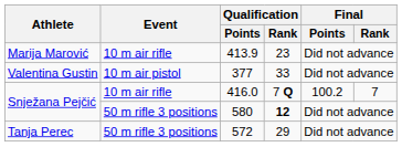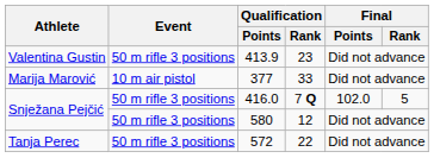 <table class="wikitable" style="font-size:90%">
 <tr>
 <th rowspan=2>Athlete</th>
 <th rowspan=2>Event</th>
 <th colspan=2>Qualification</th>
 <th colspan=2>Final</th>
 </tr>
 <tr style="font-size:95%">
 <th>Points</th>
 <th>Rank</th>
 <th>Points</th>
 <th>Rank</th>
 </tr>
 <tr align=center>
-<td align=left><a href='#'>Marija Marović</a></td>
-<td align=left><a href='#'>10 m air rifle</a></td>
+<td align=left><a href='#'>Valentina Gustin</a></td>
+<td align=left><a href='#'>50 m rifle 3 positions</a></td>
 <td>413.9</td>
 <td>23</td>
 <td colspan=2>Did not advance</td>
 </tr>
 <tr align=center>
-<td align=left><a href='#'>Valentina Gustin</a></td>
+<td align=left><a href='#'>Marija Marović</a></td>
 <td align=left><a href='#'>10 m air pistol</a></td>
 <td>377</td>
 <td>33</td>
 <td colspan=2>Did not advance</td>
 </tr>
 <tr align=center>
 <td align=left rowspan=2><a href='#'>Snježana Pejčić</a></td>
-<td align=left><a href='#'>10 m air rifle</a></td>
+<td align=left><a href='#'>50 m rifle 3 positions</a></td>
 <td>416.0</td>
 <td>7 <strong>Q</strong></td>
-<td>100.2</td>
-<td>7</td>
+<td>102.0</td>
+<td>5</td>
 </tr>
 <tr align=center>
 <td align=left><a href='#'>50 m rifle 3 positions</a></td>
 <td>580</td>
-<td><strong>12</strong></td>
+<td>12</td>
 <td colspan=2>Did not advance</td>
 </tr>
 <tr align=center>
 <td align=left><a href='#'>Tanja Perec</a></td>
 <td align=left><a href='#'>50 m rifle 3 positions</a></td>
 <td>572</td>
-<td>29</td>
+<td>22</td>
 <td colspan=2>Did not advance</td>
 </tr>
 </table>
